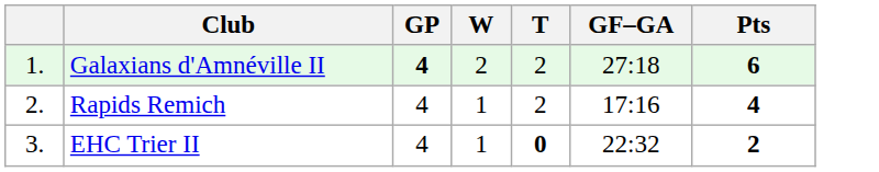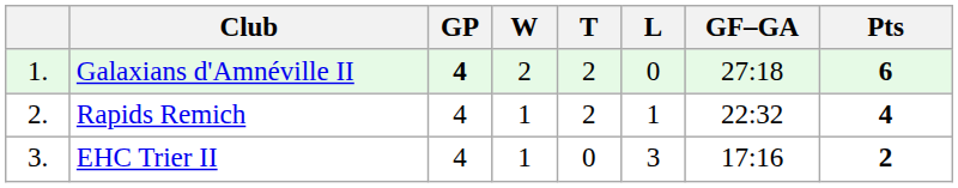 <table class="wikitable">
 <tr>
 <th width="30"></th>
 <th width="200">Club</th>
 <th width="30">GP</th>
 <th width="30">W</th>
 <th width="30">T</th>
+<th width="30">L</th>
 <th width="70">GF–GA</th>
 <th width="70">Pts</th>
 </tr>
 <tr bgcolor="#e6fae6" align="center">
 <td>1.</td>
 <td align="left"> <a href='#'>Galaxians d'Amnéville II</a></td>
 <td><strong>4</strong></td>
 <td>2</td>
 <td>2</td>
+<td>0</td>
 <td>27:18</td>
 <td><strong>6</strong></td>
 </tr>
 <tr bgcolor="#FFFFFF" align="center">
 <td>2.</td>
 <td align="left"> <a href='#'>Rapids Remich</a></td>
 <td>4</td>
 <td>1</td>
 <td>2</td>
-<td>17:16</td>
+<td>1</td>
+<td>22:32</td>
 <td><strong>4</strong></td>
 </tr>
 <tr bgcolor="#FFFFFF" align="center">
 <td>3.</td>
 <td align="left"> <a href='#'>EHC Trier II</a></td>
 <td>4</td>
 <td>1</td>
-<td><strong>0</strong></td>
-<td>22:32</td>
+<td>0</td>
+<td>3</td>
+<td>17:16</td>
 <td><strong>2</strong></td>
 </tr>
 </table>
